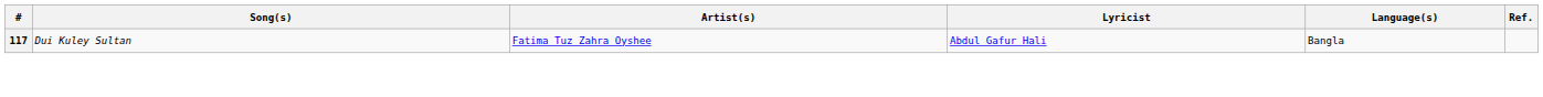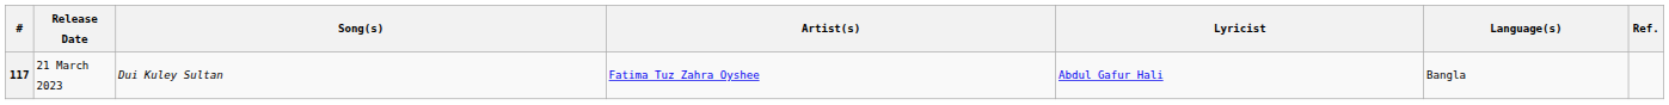 <table class="wikitable" style="text-align:left; font-size:100%; line-height:25px; width:100%;">
 <tr>
 <th style="width:1%;">#</th>
+<th style="width:04%;">Release Date </th>
 <th style="width:24%;">Song(s)</th>
 <th style="width:22%;">Artist(s)</th>
 <th style="width:18%;">Lyricist</th>
 <th style="width:10%;">Language(s)</th>
 <th style="width:1%;">Ref.</th>
 </tr>
 <tr>
 <th>117</th>
+<td>21 March 2023</td>
 <td><em>Dui Kuley Sultan</em></td>
 <td><a href='#'>Fatima Tuz Zahra Oyshee</a></td>
 <td><a href='#'>Abdul Gafur Hali</a></td>
 <td>Bangla</td>
 <td></td>
 </tr>
 </table>
